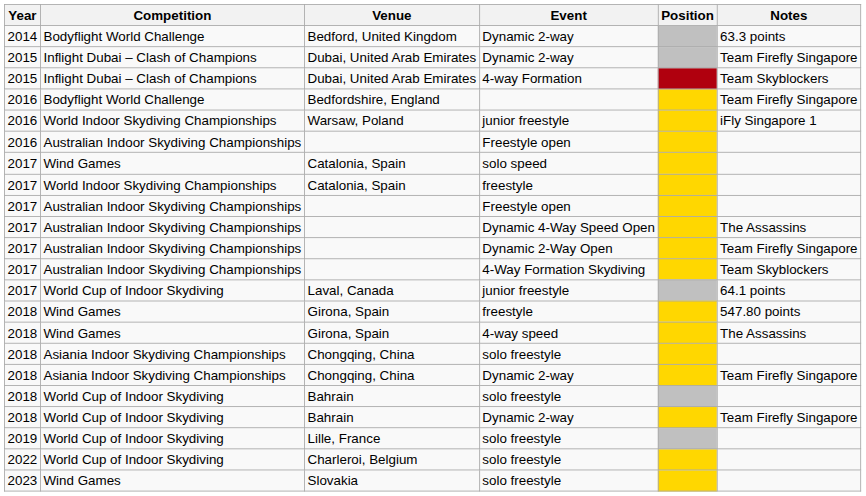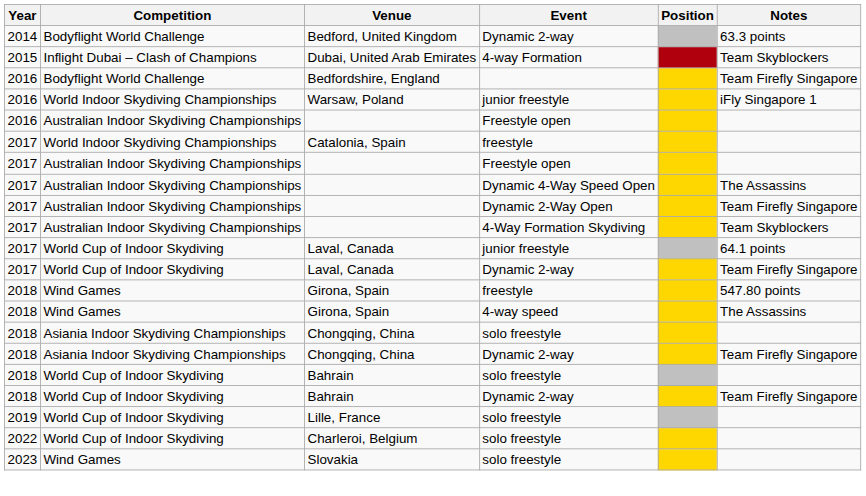 <table class="wikitable" style="border-collapse: collapse; font-size: 95%;">
 <tr>
 <th>Year</th>
 <th>Competition</th>
 <th>Venue</th>
 <th>Event</th>
 <th>Position</th>
 <th>Notes</th>
 </tr>
 <tr>
 <td>2014</td>
 <td>Bodyflight World Challenge</td>
 <td>Bedford, United Kingdom</td>
 <td>Dynamic 2-way</td>
 <td align="center" bgcolor="silver"></td>
 <td>63.3 points</td>
-</tr>
-<tr>
-<td>2015</td>
-<td>Inflight Dubai – Clash of Champions</td>
-<td>Dubai, United Arab Emirates</td>
-<td>Dynamic 2-way</td>
-<td align="center" bgcolor="silver"></td>
-<td>Team Firefly Singapore</td>
 </tr>
 <tr>
 <td>2015</td>
 <td>Inflight Dubai – Clash of Champions</td>
 <td>Dubai, United Arab Emirates</td>
 <td>4-way Formation</td>
 <td align="center" bgcolor="bronze"></td>
 <td>Team Skyblockers</td>
 </tr>
 <tr>
 <td>2016</td>
 <td>Bodyflight World Challenge</td>
 <td>Bedfordshire, England</td>
 <td></td>
 <td align="center" bgcolor="gold"></td>
 <td>Team Firefly Singapore</td>
 </tr>
 <tr>
 <td>2016</td>
 <td>World Indoor Skydiving Championships</td>
 <td>Warsaw, Poland</td>
 <td>junior freestyle</td>
 <td align="center" bgcolor="gold"></td>
 <td>iFly Singapore 1</td>
 </tr>
 <tr>
 <td>2016</td>
 <td>Australian Indoor Skydiving Championships</td>
 <td></td>
 <td>Freestyle open</td>
-<td align="center" bgcolor="gold"></td>
-<td></td>
-</tr>
-<tr>
-<td>2017</td>
-<td>Wind Games</td>
-<td>Catalonia, Spain</td>
-<td>solo speed</td>
 <td align="center" bgcolor="gold"></td>
 <td></td>
 </tr>
 <tr>
 <td>2017</td>
 <td>World Indoor Skydiving Championships</td>
 <td>Catalonia, Spain</td>
 <td>freestyle</td>
 <td align="center" bgcolor="gold"></td>
 <td></td>
 </tr>
 <tr>
 <td>2017</td>
 <td>Australian Indoor Skydiving Championships</td>
 <td></td>
 <td>Freestyle open</td>
 <td align="center" bgcolor="gold"></td>
 <td></td>
 </tr>
 <tr>
 <td>2017</td>
 <td>Australian Indoor Skydiving Championships</td>
 <td></td>
 <td>Dynamic 4-Way Speed Open</td>
 <td align="center" bgcolor="gold"></td>
 <td>The Assassins</td>
 </tr>
 <tr>
 <td>2017</td>
 <td>Australian Indoor Skydiving Championships</td>
 <td></td>
 <td>Dynamic 2-Way Open</td>
 <td align="center" bgcolor="gold"></td>
 <td>Team Firefly Singapore</td>
 </tr>
 <tr>
 <td>2017</td>
 <td>Australian Indoor Skydiving Championships</td>
 <td></td>
 <td>4-Way Formation Skydiving</td>
 <td align="center" bgcolor="gold"></td>
 <td>Team Skyblockers </td>
 </tr>
 <tr>
 <td>2017</td>
 <td>World Cup of Indoor Skydiving</td>
 <td>Laval, Canada</td>
 <td>junior freestyle</td>
 <td align="center" bgcolor="silver"></td>
 <td>64.1 points</td>
+</tr>
+<tr>
+<td>2017</td>
+<td>World Cup of Indoor Skydiving</td>
+<td>Laval, Canada</td>
+<td>Dynamic 2-way</td>
+<td align="center" bgcolor="gold"></td>
+<td>Team Firefly Singapore</td>
 </tr>
 <tr>
 <td>2018</td>
 <td>Wind Games</td>
 <td>Girona, Spain</td>
 <td>freestyle</td>
 <td align="center" bgcolor="gold"></td>
 <td>547.80 points</td>
 </tr>
 <tr>
 <td>2018</td>
 <td>Wind Games</td>
 <td>Girona, Spain</td>
 <td>4-way speed</td>
 <td align="center" bgcolor="gold"></td>
 <td>The Assassins</td>
 </tr>
 <tr>
 <td>2018</td>
 <td>Asiania Indoor Skydiving Championships</td>
 <td>Chongqing, China</td>
 <td>solo freestyle</td>
 <td align="center" bgcolor="gold"></td>
 <td></td>
 </tr>
 <tr>
 <td>2018</td>
 <td>Asiania Indoor Skydiving Championships</td>
 <td>Chongqing, China</td>
 <td>Dynamic 2-way</td>
 <td align="center" bgcolor="gold"></td>
 <td>Team Firefly Singapore</td>
 </tr>
 <tr>
 <td>2018</td>
 <td>World Cup of Indoor Skydiving</td>
 <td>Bahrain</td>
 <td>solo freestyle</td>
 <td align="center" bgcolor="silver"></td>
 <td></td>
 </tr>
 <tr>
 <td>2018</td>
 <td>World Cup of Indoor Skydiving</td>
 <td>Bahrain</td>
 <td>Dynamic 2-way</td>
 <td align="center" bgcolor="gold"></td>
 <td>Team Firefly Singapore</td>
 </tr>
 <tr>
 <td>2019</td>
 <td>World Cup of Indoor Skydiving</td>
 <td>Lille, France</td>
 <td>solo freestyle</td>
 <td align="center" bgcolor="silver"></td>
 <td></td>
 </tr>
 <tr>
 <td>2022</td>
 <td>World Cup of Indoor Skydiving</td>
 <td>Charleroi, Belgium</td>
 <td>solo freestyle</td>
 <td align="center" bgcolor="gold"></td>
 <td></td>
 </tr>
 <tr>
 <td>2023</td>
 <td>Wind Games</td>
 <td>Slovakia</td>
 <td>solo freestyle</td>
 <td align="center" bgcolor="gold"></td>
 <td></td>
 </tr>
 </table>
